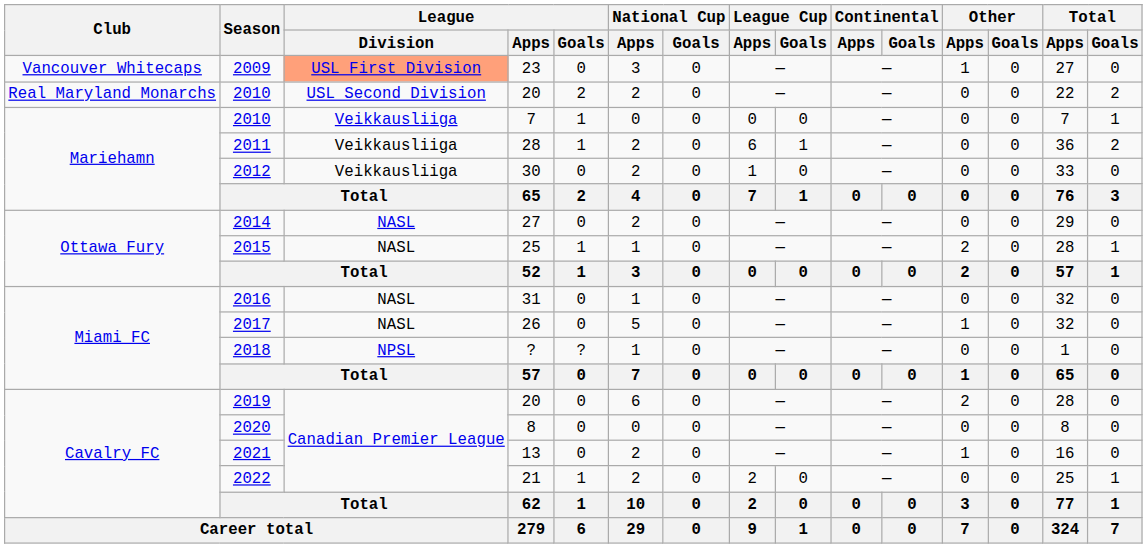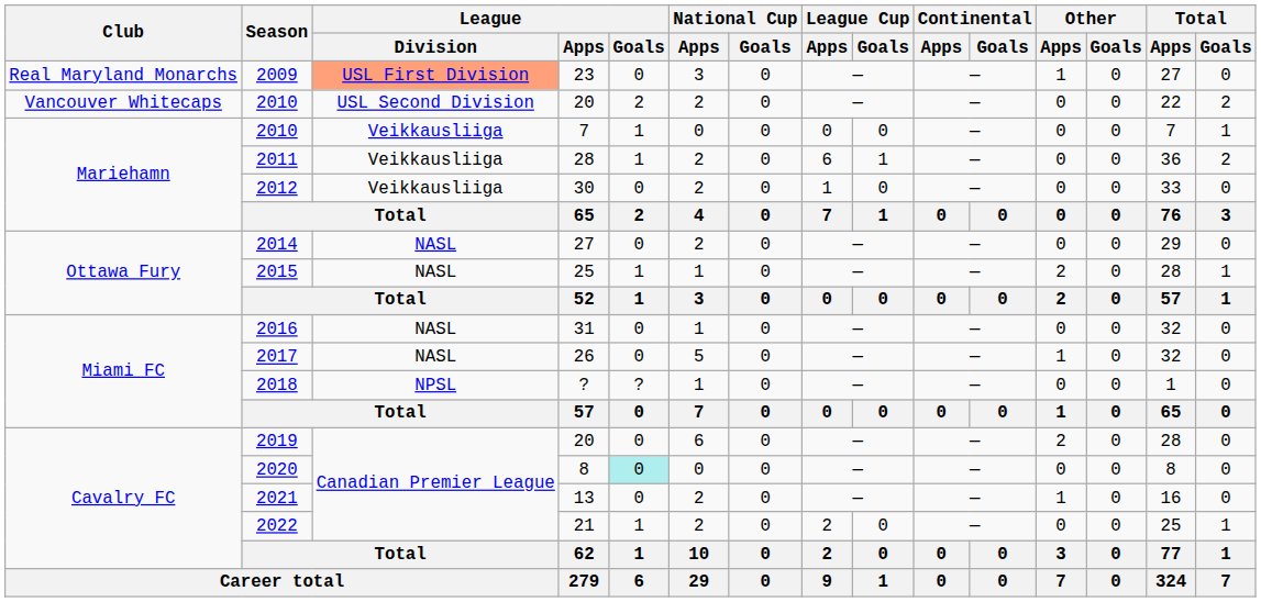 <table class="wikitable" style="text-align:center">
 <tr>
 <th rowspan="2">Club</th>
 <th rowspan="2">Season</th>
 <th colspan="3">League</th>
 <th colspan="2">National Cup</th>
 <th colspan="2">League Cup</th>
 <th colspan="2">Continental</th>
 <th colspan="2">Other</th>
 <th colspan="2">Total</th>
 </tr>
 <tr>
 <th>Division</th>
 <th>Apps</th>
 <th>Goals</th>
 <th>Apps</th>
 <th>Goals</th>
 <th>Apps</th>
 <th>Goals</th>
 <th>Apps</th>
 <th>Goals</th>
 <th>Apps</th>
 <th>Goals</th>
 <th>Apps</th>
 <th>Goals</th>
 </tr>
 <tr>
-<td rowspan="1"><a href='#'>Vancouver Whitecaps</a></td>
+<td rowspan="1"><a href='#'>Real Maryland Monarchs</a></td>
 <td><a href='#'>2009</a></td>
 <td style="background: lightsalmon;"><a href='#'>USL First Division</a></td>
 <td>23</td>
 <td>0</td>
 <td>3</td>
 <td>0</td>
 <td colspan="2">—</td>
 <td colspan="2">—</td>
 <td>1</td>
 <td>0</td>
 <td>27</td>
 <td>0</td>
 </tr>
 <tr>
-<td rowspan="1"><a href='#'>Real Maryland Monarchs</a></td>
+<td rowspan="1"><a href='#'>Vancouver Whitecaps</a></td>
 <td><a href='#'>2010</a></td>
 <td><a href='#'>USL Second Division</a></td>
 <td>20</td>
 <td>2</td>
 <td>2</td>
 <td>0</td>
 <td colspan="2">—</td>
 <td colspan="2">—</td>
 <td>0</td>
 <td>0</td>
 <td>22</td>
 <td>2</td>
 </tr>
 <tr>
 <td rowspan="4"><a href='#'>Mariehamn</a></td>
 <td><a href='#'>2010</a></td>
 <td><a href='#'>Veikkausliiga</a></td>
 <td>7</td>
 <td>1</td>
 <td>0</td>
 <td>0</td>
 <td>0</td>
 <td>0</td>
 <td colspan="2">—</td>
 <td>0</td>
 <td>0</td>
 <td>7</td>
 <td>1</td>
 </tr>
 <tr>
 <td><a href='#'>2011</a></td>
 <td>Veikkausliiga</td>
 <td>28</td>
 <td>1</td>
 <td>2</td>
 <td>0</td>
 <td>6</td>
 <td>1</td>
 <td colspan="2">—</td>
 <td>0</td>
 <td>0</td>
 <td>36</td>
 <td>2</td>
 </tr>
 <tr>
 <td><a href='#'>2012</a></td>
 <td>Veikkausliiga</td>
 <td>30</td>
 <td>0</td>
 <td>2</td>
 <td>0</td>
 <td>1</td>
 <td>0</td>
 <td colspan="2">—</td>
 <td>0</td>
 <td>0</td>
 <td>33</td>
 <td>0</td>
 </tr>
 <tr>
 <th colspan="2">Total</th>
 <th>65</th>
 <th>2</th>
 <th>4</th>
 <th>0</th>
 <th>7</th>
 <th>1</th>
 <th>0</th>
 <th>0</th>
 <th>0</th>
 <th>0</th>
 <th>76</th>
 <th>3</th>
 </tr>
 <tr>
 <td rowspan="3"><a href='#'>Ottawa Fury</a></td>
 <td><a href='#'>2014</a></td>
 <td><a href='#'>NASL</a></td>
 <td>27</td>
 <td>0</td>
 <td>2</td>
 <td>0</td>
 <td colspan="2">—</td>
 <td colspan="2">—</td>
 <td>0</td>
 <td>0</td>
 <td>29</td>
 <td>0</td>
 </tr>
 <tr>
 <td><a href='#'>2015</a></td>
 <td>NASL</td>
 <td>25</td>
 <td>1</td>
 <td>1</td>
 <td>0</td>
 <td colspan="2">—</td>
 <td colspan="2">—</td>
 <td>2</td>
 <td>0</td>
 <td>28</td>
 <td>1</td>
 </tr>
 <tr>
 <th colspan="2">Total</th>
 <th>52</th>
 <th>1</th>
 <th>3</th>
 <th>0</th>
 <th>0</th>
 <th>0</th>
 <th>0</th>
 <th>0</th>
 <th>2</th>
 <th>0</th>
 <th>57</th>
 <th>1</th>
 </tr>
 <tr>
 <td rowspan="4"><a href='#'>Miami FC</a></td>
 <td><a href='#'>2016</a></td>
 <td>NASL</td>
 <td>31</td>
 <td>0</td>
 <td>1</td>
 <td>0</td>
 <td colspan="2">—</td>
 <td colspan="2">—</td>
 <td>0</td>
 <td>0</td>
 <td>32</td>
 <td>0</td>
 </tr>
 <tr>
 <td><a href='#'>2017</a></td>
 <td>NASL</td>
 <td>26</td>
 <td>0</td>
 <td>5</td>
 <td>0</td>
 <td colspan="2">—</td>
 <td colspan="2">—</td>
 <td>1</td>
 <td>0</td>
 <td>32</td>
 <td>0</td>
 </tr>
 <tr>
 <td><a href='#'>2018</a></td>
 <td><a href='#'>NPSL</a></td>
 <td>?</td>
 <td>?</td>
 <td>1</td>
 <td>0</td>
 <td colspan="2">—</td>
 <td colspan="2">—</td>
 <td>0</td>
 <td>0</td>
 <td>1</td>
 <td>0</td>
 </tr>
 <tr>
 <th colspan="2">Total</th>
 <th>57</th>
 <th>0</th>
 <th>7</th>
 <th>0</th>
 <th>0</th>
 <th>0</th>
 <th>0</th>
 <th>0</th>
 <th>1</th>
 <th>0</th>
 <th>65</th>
 <th>0</th>
 </tr>
 <tr>
 <td rowspan="5"><a href='#'>Cavalry FC</a></td>
 <td><a href='#'>2019</a></td>
 <td rowspan="4"><a href='#'>Canadian Premier League</a></td>
 <td>20</td>
 <td>0</td>
 <td>6</td>
 <td>0</td>
 <td colspan="2">—</td>
 <td colspan="2">—</td>
 <td>2</td>
 <td>0</td>
 <td>28</td>
 <td>0</td>
 </tr>
 <tr>
 <td><a href='#'>2020</a></td>
 <td>8</td>
-<td>0</td>
+<td style="background: paleturquoise;">0</td>
 <td>0</td>
 <td>0</td>
 <td colspan="2">—</td>
 <td colspan="2">—</td>
 <td>0</td>
 <td>0</td>
 <td>8</td>
 <td>0</td>
 </tr>
 <tr>
 <td><a href='#'>2021</a></td>
 <td>13</td>
 <td>0</td>
 <td>2</td>
 <td>0</td>
 <td colspan="2">—</td>
 <td colspan="2">—</td>
 <td>1</td>
 <td>0</td>
 <td>16</td>
 <td>0</td>
 </tr>
 <tr>
 <td><a href='#'>2022</a></td>
 <td>21</td>
 <td>1</td>
 <td>2</td>
 <td>0</td>
 <td>2</td>
 <td>0</td>
 <td colspan="2">—</td>
 <td>0</td>
 <td>0</td>
 <td>25</td>
 <td>1</td>
 </tr>
 <tr>
 <th colspan="2">Total</th>
 <th>62</th>
 <th>1</th>
 <th>10</th>
 <th>0</th>
 <th>2</th>
 <th>0</th>
 <th>0</th>
 <th>0</th>
 <th>3</th>
 <th>0</th>
 <th>77</th>
 <th>1</th>
 </tr>
 <tr>
 <th colspan="3">Career total</th>
 <th>279</th>
 <th>6</th>
 <th>29</th>
 <th>0</th>
 <th>9</th>
 <th>1</th>
 <th>0</th>
 <th>0</th>
 <th>7</th>
 <th>0</th>
 <th>324</th>
 <th>7</th>
 </tr>
 </table>
